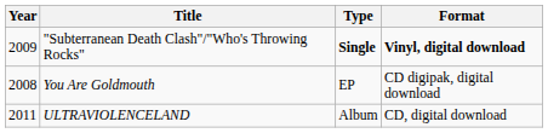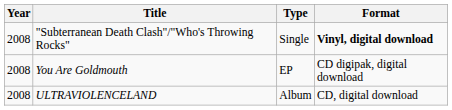 <table class="wikitable">
 <tr>
 <th>Year</th>
 <th>Title</th>
 <th>Type</th>
 <th>Format</th>
 </tr>
 <tr>
-<td>2009</td>
+<td>2008</td>
 <td>"Subterranean Death Clash"/"Who's Throwing Rocks"</td>
-<td><strong>Single</strong></td>
+<td>Single</td>
 <td><strong>Vinyl, digital download</strong></td>
 </tr>
 <tr>
 <td>2008</td>
 <td><em>You Are Goldmouth</em></td>
 <td>EP</td>
 <td>CD digipak, digital download</td>
 </tr>
 <tr>
-<td>2011</td>
+<td>2008</td>
 <td><em>ULTRAVIOLENCELAND</em></td>
 <td>Album</td>
 <td>CD, digital download</td>
 </tr>
 </table>
